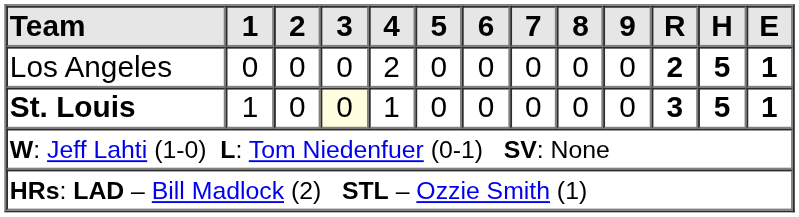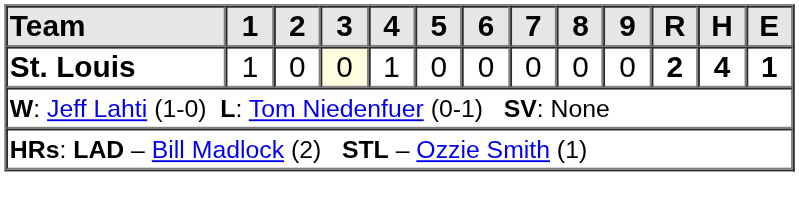 <table border=1 cellspacing=0 width=425 style="margin-left:3em;">
 <tr style="text-align:center; background-color:#e6e6e6;">
 <th align=left width=28%>Team</th>
 <th width=6%>1</th>
 <th width=6%>2</th>
 <th width=6%>3</th>
 <th width=6%>4</th>
 <th width=6%>5</th>
 <th width=6%>6</th>
 <th width=6%>7</th>
 <th width=6%>8</th>
 <th width=6%>9</th>
 <th width=6%>R</th>
 <th width=6%>H</th>
 <th width=6%>E</th>
 </tr>
 <tr style="text-align:center;">
-<td align=left>Los Angeles</td>
-<td>0</td>
-<td>0</td>
-<td>0</td>
-<td>2</td>
-<td>0</td>
-<td>0</td>
-<td>0</td>
-<td>0</td>
-<td>0</td>
-<td><strong>2</strong></td>
-<td><strong>5</strong></td>
-<td><strong>1</strong></td>
-</tr>
-<tr style="text-align:center;">
 <td align=left><strong>St. Louis</strong></td>
 <td>1</td>
 <td>0</td>
 <td style="background: lightyellow;">0</td>
 <td>1</td>
 <td>0</td>
 <td>0</td>
 <td>0</td>
 <td>0</td>
 <td>0</td>
-<td><strong>3</strong></td>
-<td><strong>5</strong></td>
+<td><strong>2</strong></td>
+<td><strong>4</strong></td>
 <td><strong>1</strong></td>
 </tr>
 <tr style="text-align:left;">
 <td colspan=13><small><strong>W</strong>: <a href='#'>Jeff Lahti</a> (1-0)  <strong>L</strong>: <a href='#'>Tom Niedenfuer</a> (0-1)   <strong>SV</strong>: None</small></td>
 </tr>
 <tr style="text-align:left;">
 <td colspan=13><small><strong>HRs</strong>: <strong>LAD</strong> – <a href='#'>Bill Madlock</a> (2)   <strong>STL</strong> – <a href='#'>Ozzie Smith</a> (1)</small></td>
 </tr>
 </table>
